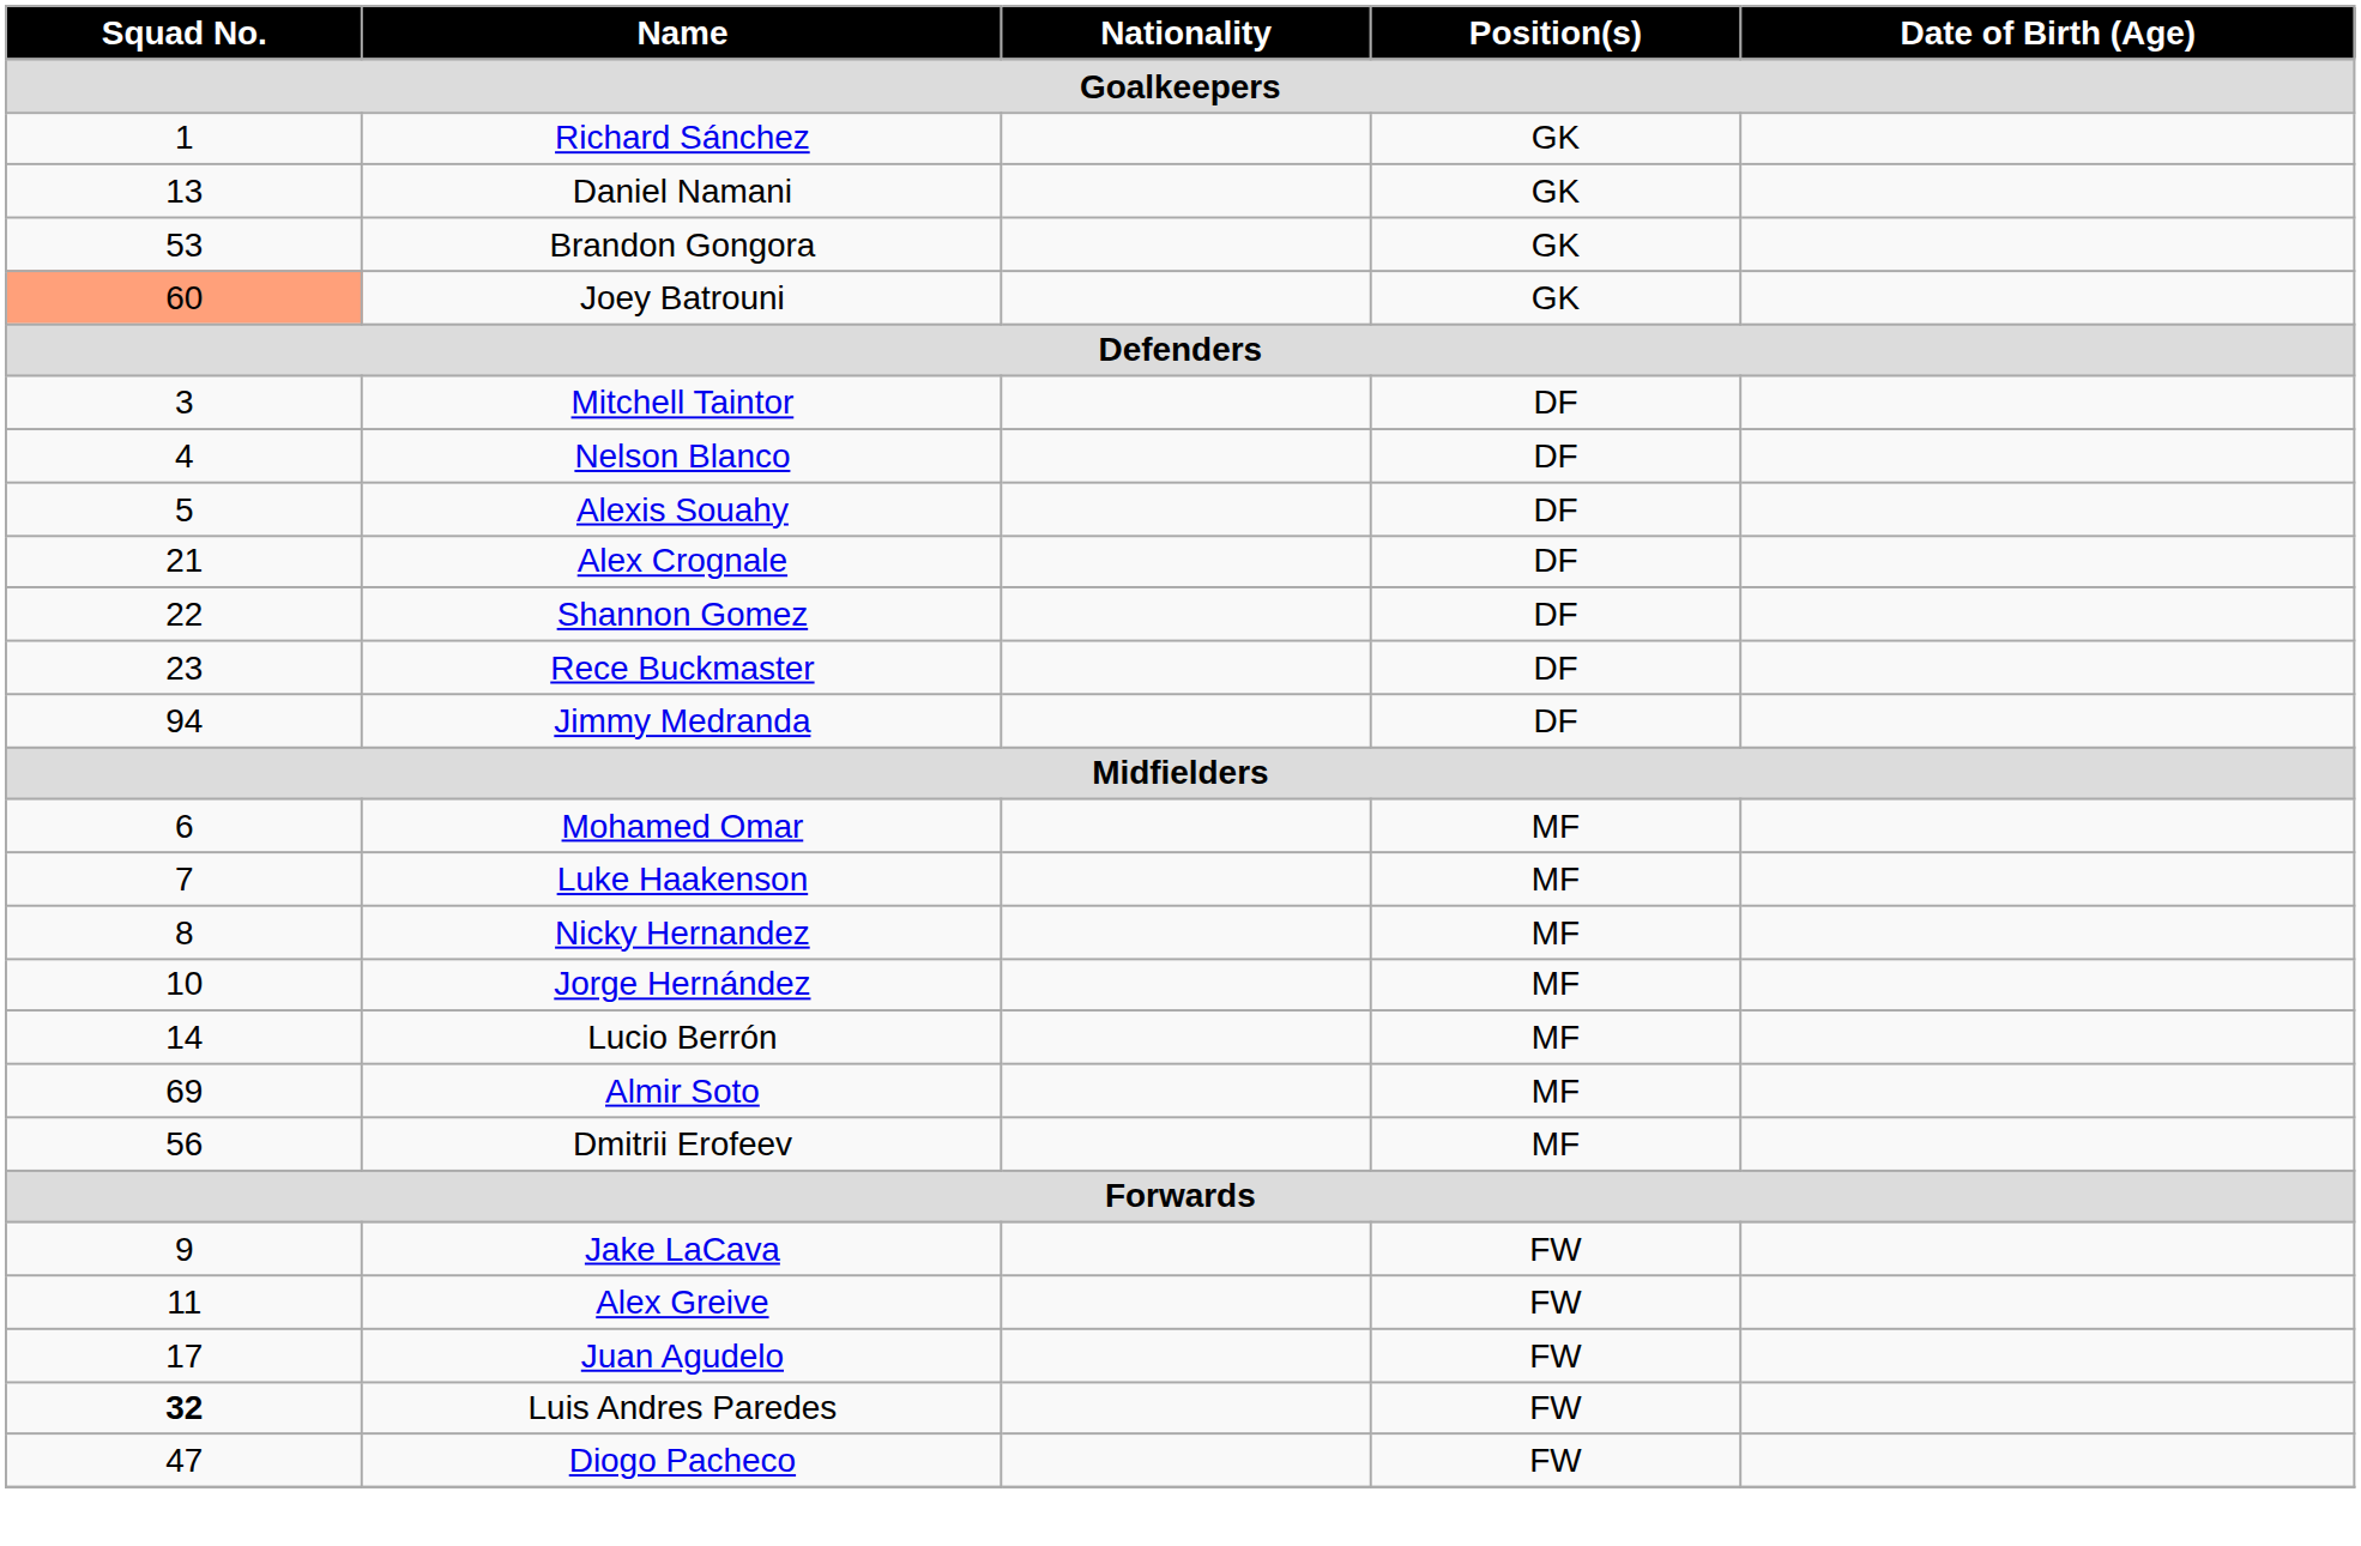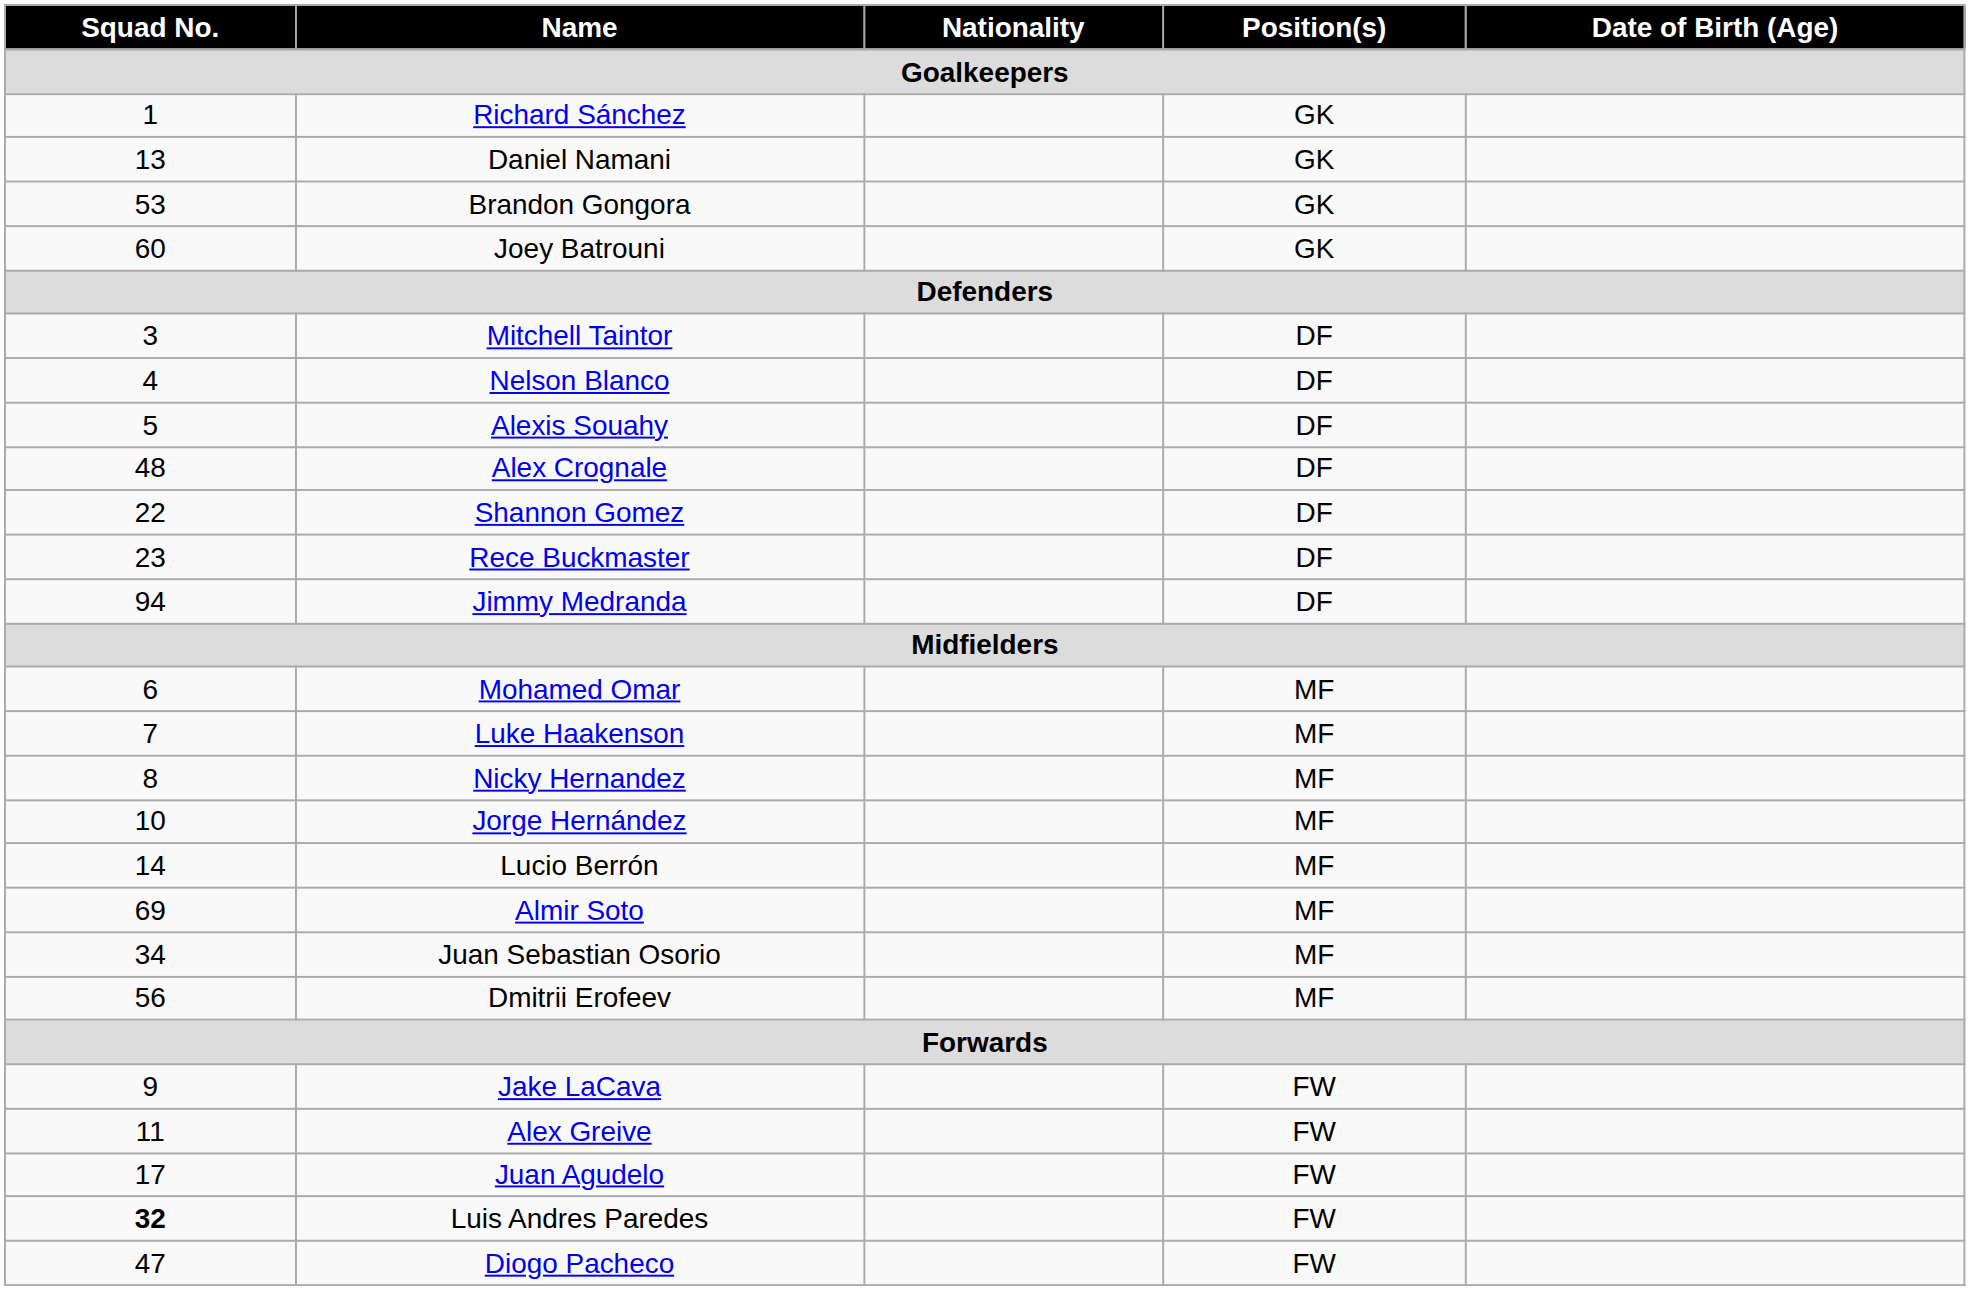 <table class="wikitable" style="text-align:center; font-size:90%; width:80%;">
 <tr>
 <th style="background:#000000; color:white; text-align:center;">Squad No.</th>
 <th style="background:#000000; color:white; text-align:center;">Name</th>
 <th style="background:#000000; color:white; text-align:center;">Nationality</th>
 <th style="background:#000000; color:white; text-align:center;">Position(s)</th>
 <th style="background:#000000; color:white; text-align:center;">Date of Birth (Age)</th>
 </tr>
 <tr>
 <th colspan="5" style="background:#dcdcdc; text-align:center">Goalkeepers</th>
 </tr>
 <tr>
 <td>1</td>
 <td><a href='#'>Richard Sánchez</a></td>
 <td></td>
 <td>GK</td>
 <td></td>
 </tr>
 <tr>
 <td>13</td>
 <td>Daniel Namani</td>
 <td></td>
 <td>GK</td>
 <td></td>
 </tr>
 <tr>
 <td>53</td>
 <td>Brandon Gongora</td>
 <td></td>
 <td>GK</td>
 <td></td>
 </tr>
 <tr>
-<td style="background: lightsalmon;">60</td>
+<td>60</td>
 <td>Joey Batrouni</td>
 <td></td>
 <td>GK</td>
 <td></td>
 </tr>
 <tr>
 <th colspan="5" style="background:#dcdcdc; text-align:center">Defenders</th>
 </tr>
 <tr>
 <td>3</td>
 <td><a href='#'>Mitchell Taintor</a></td>
 <td></td>
 <td>DF</td>
 <td></td>
 </tr>
 <tr>
 <td>4</td>
 <td><a href='#'>Nelson Blanco</a></td>
 <td></td>
 <td>DF</td>
 <td></td>
 </tr>
 <tr>
 <td>5</td>
 <td><a href='#'>Alexis Souahy</a></td>
 <td></td>
 <td>DF</td>
 <td></td>
 </tr>
 <tr>
-<td>21</td>
+<td>48</td>
 <td><a href='#'>Alex Crognale</a></td>
 <td></td>
 <td>DF</td>
 <td></td>
 </tr>
 <tr>
 <td>22</td>
 <td><a href='#'>Shannon Gomez</a></td>
 <td></td>
 <td>DF</td>
 <td></td>
 </tr>
 <tr>
 <td>23</td>
 <td><a href='#'>Rece Buckmaster</a></td>
 <td></td>
 <td>DF</td>
 <td></td>
 </tr>
 <tr>
 <td>94</td>
 <td><a href='#'>Jimmy Medranda</a></td>
 <td></td>
 <td>DF</td>
 <td></td>
 </tr>
 <tr>
 <th colspan="5" style="background:#dcdcdc; text-align:center">Midfielders</th>
 </tr>
 <tr>
 <td>6</td>
 <td><a href='#'>Mohamed Omar</a></td>
 <td></td>
 <td>MF</td>
 <td></td>
 </tr>
 <tr>
 <td>7</td>
 <td><a href='#'>Luke Haakenson</a></td>
 <td></td>
 <td>MF</td>
 <td></td>
 </tr>
 <tr>
 <td>8</td>
 <td><a href='#'>Nicky Hernandez</a></td>
 <td></td>
 <td>MF</td>
 <td></td>
 </tr>
 <tr>
 <td>10</td>
 <td><a href='#'>Jorge Hernández</a></td>
 <td></td>
 <td>MF</td>
 <td></td>
 </tr>
 <tr>
 <td>14</td>
 <td>Lucio Berrón</td>
 <td></td>
 <td>MF</td>
 <td></td>
 </tr>
 <tr>
 <td>69</td>
 <td><a href='#'>Almir Soto</a></td>
 <td></td>
 <td>MF</td>
 <td></td>
 </tr>
 <tr>
+<td>34</td>
+<td>Juan Sebastian Osorio</td>
+<td></td>
+<td>MF</td>
+<td></td>
+</tr>
+<tr>
 <td>56</td>
 <td>Dmitrii Erofeev</td>
 <td></td>
 <td>MF</td>
 <td></td>
 </tr>
 <tr>
 <th colspan="5" style="background:#dcdcdc; text-align:center">Forwards</th>
 </tr>
 <tr>
 <td>9</td>
 <td><a href='#'>Jake LaCava</a></td>
 <td></td>
 <td>FW</td>
 <td></td>
 </tr>
 <tr>
 <td>11</td>
 <td><a href='#'>Alex Greive</a></td>
 <td></td>
 <td>FW</td>
 <td></td>
 </tr>
 <tr>
 <td>17</td>
 <td><a href='#'>Juan Agudelo</a></td>
 <td></td>
 <td>FW</td>
 <td></td>
 </tr>
 <tr>
 <td><strong>32</strong></td>
 <td>Luis Andres Paredes</td>
 <td></td>
 <td>FW</td>
 <td></td>
 </tr>
 <tr>
 <td>47</td>
 <td><a href='#'>Diogo Pacheco</a></td>
 <td></td>
 <td>FW</td>
 <td></td>
 </tr>
 <tr>
 </tr>
 </table>
